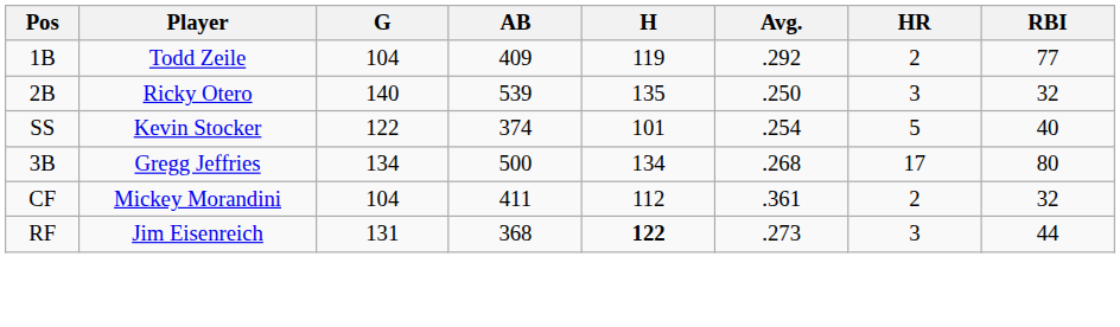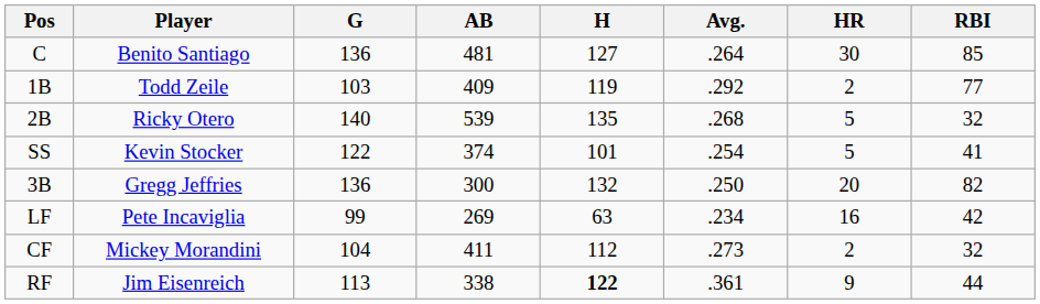 <table class="wikitable sortable">
 <tr>
 <th bgcolor="#DDDDFF" width="5%">Pos</th>
 <th bgcolor="#DDDDFF" width="16%">Player</th>
 <th bgcolor="#DDDDFF" width="9%">G</th>
 <th bgcolor="#DDDDFF" width="9%">AB</th>
 <th bgcolor="#DDDDFF" width="9%">H</th>
 <th bgcolor="#DDDDFF" width="9%">Avg.</th>
 <th bgcolor="#DDDDFF" width="9%">HR</th>
 <th bgcolor="#DDDDFF" width="9%">RBI</th>
 </tr>
+<tr align="center">
+<td>C</td>
+<td><a href='#'>Benito Santiago</a></td>
+<td>136</td>
+<td>481</td>
+<td>127</td>
+<td>.264</td>
+<td>30</td>
+<td>85</td>
+</tr>
 <tr align=center>
 <td>1B</td>
 <td><a href='#'>Todd Zeile</a></td>
-<td>104</td>
+<td>103</td>
 <td>409</td>
 <td>119</td>
 <td>.292</td>
 <td>2</td>
 <td>77</td>
 </tr>
 <tr align=center>
 <td>2B</td>
 <td><a href='#'>Ricky Otero</a></td>
 <td>140</td>
 <td>539</td>
 <td>135</td>
-<td>.250</td>
-<td>3</td>
+<td>.268</td>
+<td>5</td>
 <td>32</td>
 </tr>
 <tr align=center>
 <td>SS</td>
 <td><a href='#'>Kevin Stocker</a></td>
 <td>122</td>
 <td>374</td>
 <td>101</td>
 <td>.254</td>
 <td>5</td>
-<td>40</td>
+<td>41</td>
 </tr>
 <tr align=center>
 <td>3B</td>
 <td><a href='#'>Gregg Jeffries</a></td>
-<td>134</td>
-<td>500</td>
-<td>134</td>
-<td>.268</td>
-<td>17</td>
-<td>80</td>
+<td>136</td>
+<td>300</td>
+<td>132</td>
+<td>.250</td>
+<td>20</td>
+<td>82</td>
+</tr>
+<tr align=center>
+<td>LF</td>
+<td><a href='#'>Pete Incaviglia</a></td>
+<td>99</td>
+<td>269</td>
+<td>63</td>
+<td>.234</td>
+<td>16</td>
+<td>42</td>
 </tr>
 <tr align=center>
 <td>CF</td>
 <td><a href='#'>Mickey Morandini</a></td>
 <td>104</td>
 <td>411</td>
 <td>112</td>
-<td>.361</td>
+<td>.273</td>
 <td>2</td>
 <td>32</td>
 </tr>
 <tr align=center>
 <td>RF</td>
 <td><a href='#'>Jim Eisenreich</a></td>
-<td>131</td>
-<td>368</td>
+<td>113</td>
+<td>338</td>
 <td><strong>122</strong></td>
-<td>.273</td>
-<td>3</td>
+<td>.361</td>
+<td>9</td>
 <td>44</td>
 </tr>
 </table>
